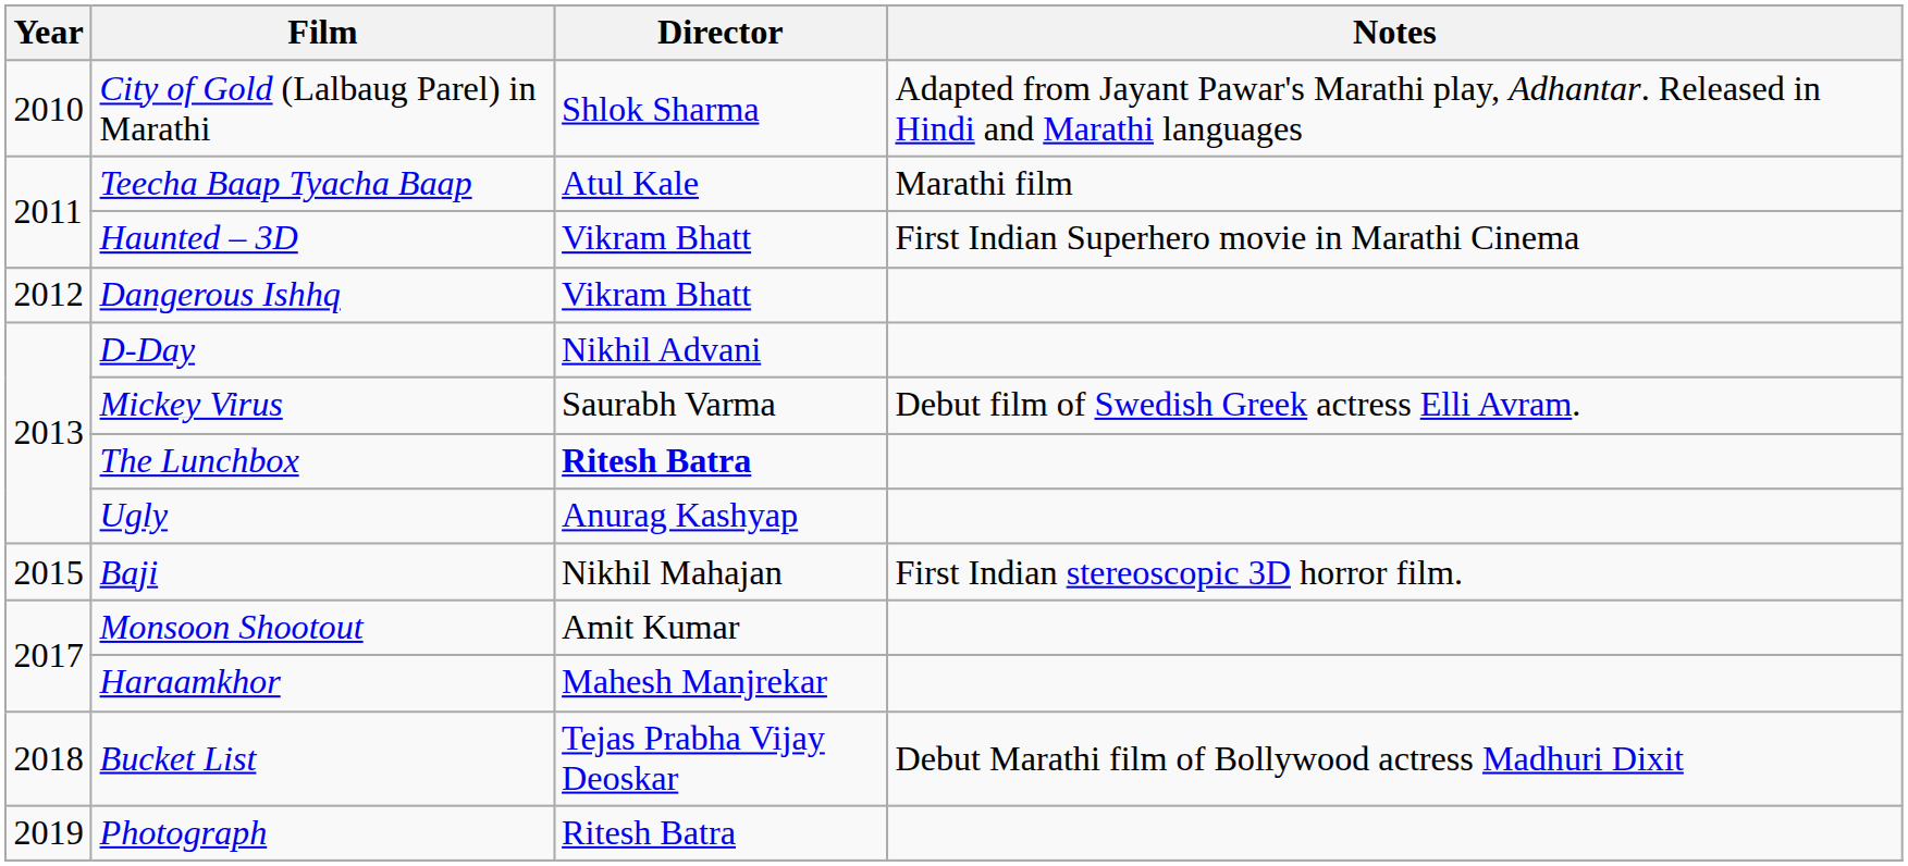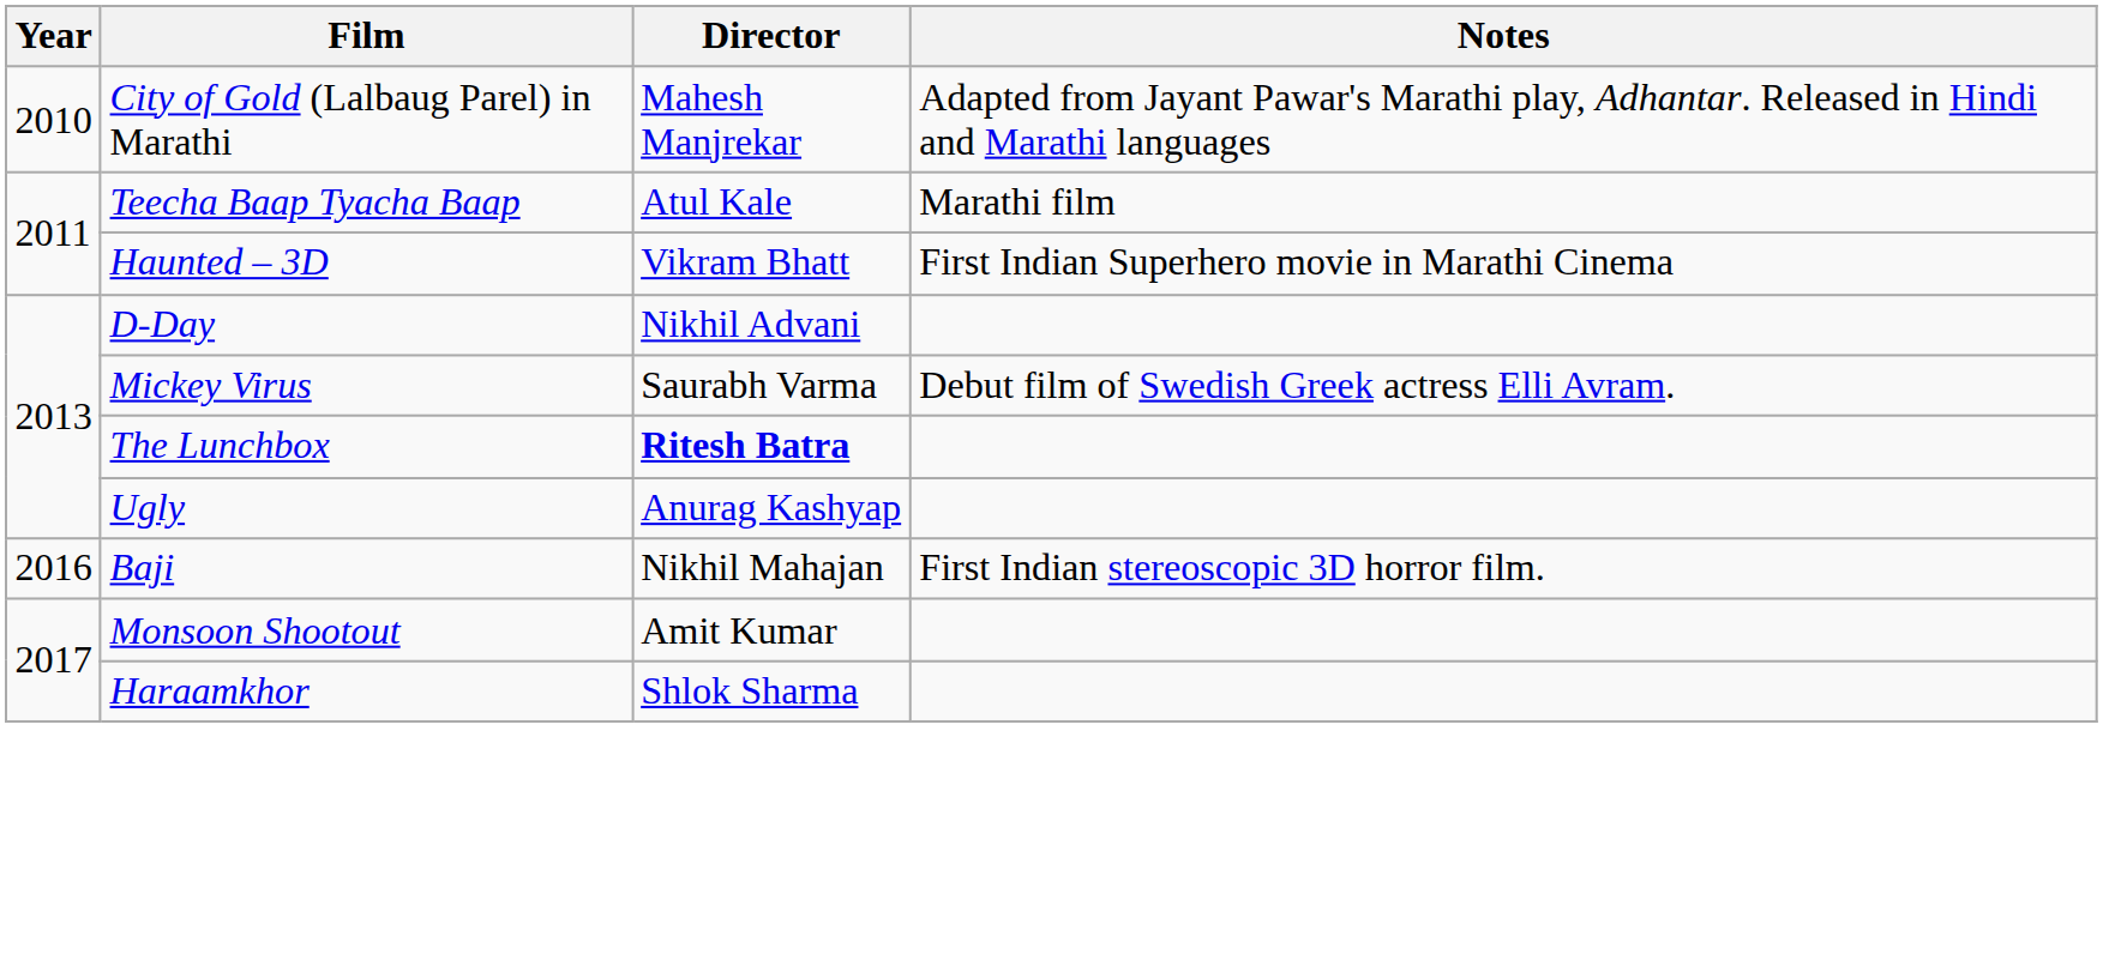 <table class="wikitable sortable">
 <tr>
 <th scope="col">Year</th>
 <th scope="col">Film</th>
 <th scope="col">Director</th>
 <th scope="col">Notes</th>
 </tr>
 <tr>
 <td rowspan="1">2010</td>
 <td><em><a href='#'>City of Gold</a></em> (Lalbaug Parel) in Marathi</td>
-<td><a href='#'>Shlok Sharma</a></td>
+<td><a href='#'>Mahesh Manjrekar</a></td>
 <td>Adapted from Jayant Pawar's Marathi play, <em>Adhantar</em>. Released in <a href='#'>Hindi</a> and <a href='#'>Marathi</a> languages</td>
 </tr>
 <tr>
 <td rowspan="2">2011</td>
 <td><em><a href='#'>Teecha Baap Tyacha Baap</a></em></td>
 <td><a href='#'>Atul Kale</a></td>
 <td>Marathi film</td>
 </tr>
 <tr>
 <td><em><a href='#'>Haunted – 3D</a></em></td>
 <td><a href='#'>Vikram Bhatt</a></td>
 <td>First Indian Superhero movie in Marathi Cinema</td>
-</tr>
-<tr>
-<td rowspan="1">2012</td>
-<td><em><a href='#'>Dangerous Ishhq</a></em></td>
-<td><a href='#'>Vikram Bhatt</a></td>
-<td></td>
 </tr>
 <tr>
 <td rowspan="4">2013</td>
 <td><em><a href='#'>D-Day</a></em></td>
 <td><a href='#'>Nikhil Advani</a></td>
 <td></td>
 </tr>
 <tr>
 <td><em><a href='#'>Mickey Virus</a></em></td>
 <td>Saurabh Varma</td>
 <td>Debut film of <a href='#'>Swedish Greek</a> actress <a href='#'>Elli Avram</a>.</td>
 </tr>
 <tr>
 <td><em><a href='#'>The Lunchbox</a></em></td>
 <td><strong><a href='#'>Ritesh Batra</a></strong></td>
 <td></td>
 </tr>
 <tr>
 <td><em><a href='#'>Ugly</a></em></td>
 <td><a href='#'>Anurag Kashyap</a></td>
 <td></td>
 </tr>
 <tr>
-<td rowspan="1">2015</td>
+<td rowspan="1">2016</td>
 <td><em><a href='#'>Baji</a></em></td>
 <td>Nikhil Mahajan</td>
 <td>First Indian <a href='#'>stereoscopic 3D</a> horror film.</td>
 </tr>
 <tr>
 <td rowspan="2">2017</td>
 <td><em><a href='#'>Monsoon Shootout</a></em></td>
 <td>Amit Kumar</td>
 <td></td>
 </tr>
 <tr>
 <td><em><a href='#'>Haraamkhor</a></em></td>
-<td><a href='#'>Mahesh Manjrekar</a></td>
-<td></td>
-</tr>
-<tr>
-<td rowspan="1">2018</td>
-<td><em><a href='#'>Bucket List</a></em></td>
-<td><a href='#'>Tejas Prabha Vijay Deoskar</a></td>
-<td>Debut Marathi film of Bollywood actress <a href='#'>Madhuri Dixit</a></td>
-</tr>
-<tr>
-<td rowspan="1">2019</td>
-<td><em><a href='#'>Photograph</a></em></td>
-<td><a href='#'>Ritesh Batra</a></td>
+<td><a href='#'>Shlok Sharma</a></td>
 <td></td>
 </tr>
 </table>
